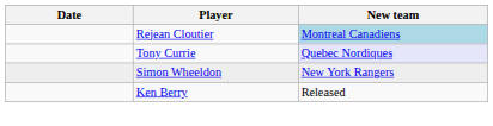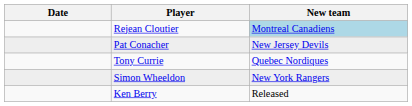 <table class="wikitable">
 <tr style="background:#ddd; text-align:center;">
 <th style="width: 10em;">Date</th>
 <th style="width: 13em;">Player</th>
 <th style="width: 15em;">New team</th>
 </tr>
 <tr>
 <td></td>
 <td><a href='#'>Rejean Cloutier</a></td>
 <td style="background: lightblue;"><a href='#'>Montreal Canadiens</a></td>
 </tr>
+<tr style="background:#eee;">
+<td></td>
+<td><a href='#'>Pat Conacher</a></td>
+<td><a href='#'>New Jersey Devils</a></td>
+</tr>
 <tr>
 <td></td>
 <td><a href='#'>Tony Currie</a></td>
-<td style="background: lavender;"><a href='#'>Quebec Nordiques</a></td>
+<td><a href='#'>Quebec Nordiques</a></td>
 </tr>
 <tr style="background:#eee;">
 <td></td>
 <td><a href='#'>Simon Wheeldon</a></td>
 <td><a href='#'>New York Rangers</a></td>
 </tr>
 <tr>
 <td></td>
 <td><a href='#'>Ken Berry</a></td>
 <td>Released</td>
 </tr>
 </table>
